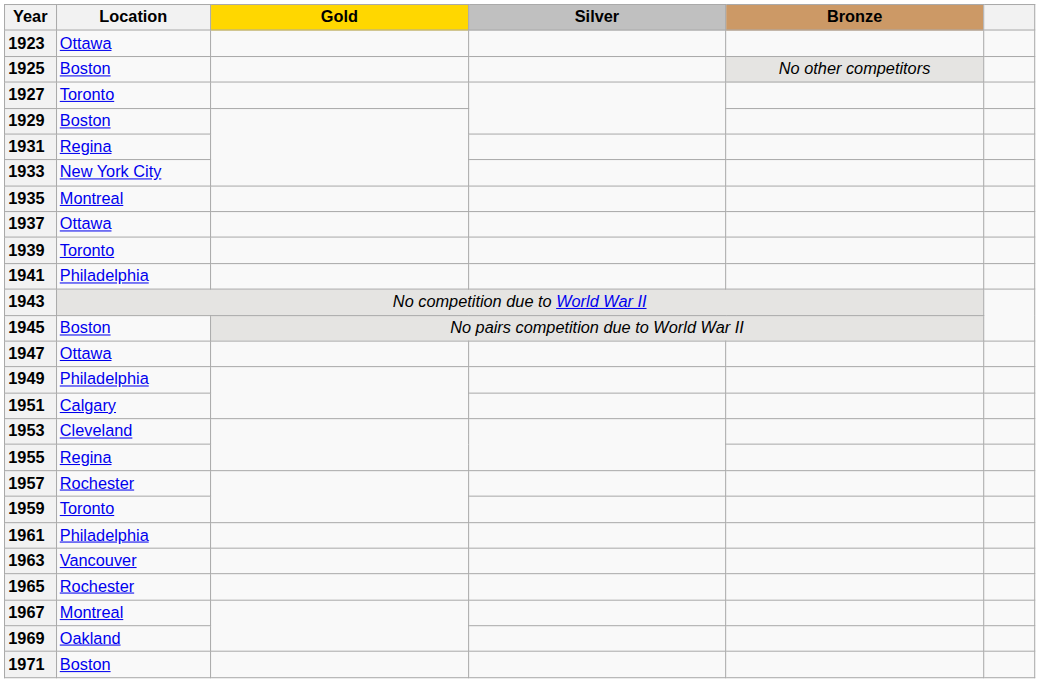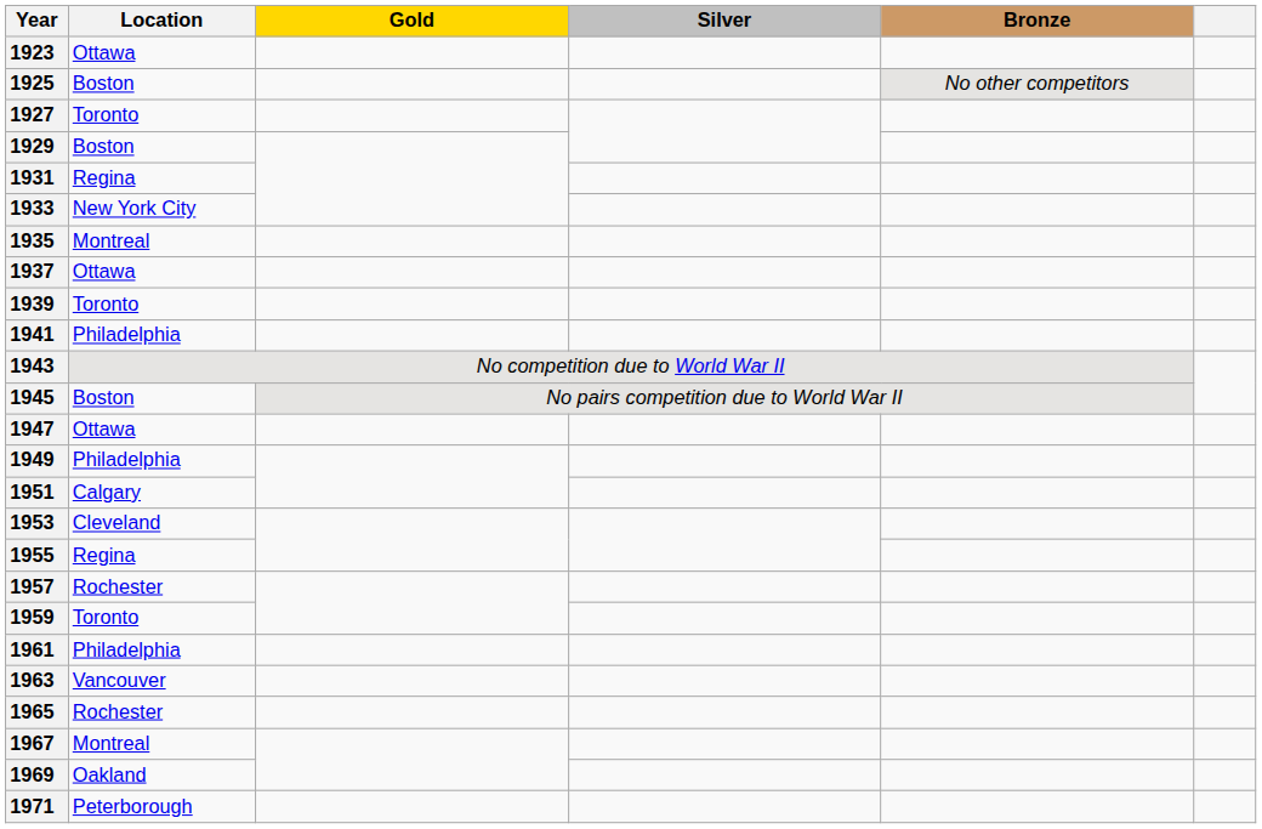 <table class="wikitable unsortable" style="text-align:left; width:80%">
 <tr>
 <th scope="col" style="text-align:center; width:5%">Year</th>
 <th scope="col" style="text-align:center; width:15%">Location</th>
 <th scope="col" style="text-align:center; width:25%; background:gold">Gold</th>
 <th scope="col" style="text-align:center; width:25%; background:silver">Silver</th>
 <th scope="col" style="text-align:center; width:25%; background:#c96">Bronze</th>
 <th scope="col" style="text-align:center; width:5%"></th>
 </tr>
 <tr>
 <th scope="row" style="text-align:left">1923</th>
 <td> <a href='#'>Ottawa</a></td>
 <td></td>
 <td></td>
 <td></td>
 <td></td>
 </tr>
 <tr>
 <th scope="row" style="text-align:left">1925</th>
 <td> <a href='#'>Boston</a></td>
 <td></td>
 <td></td>
 <td bgcolor="e5e4e2" align="center"><em>No other competitors</em></td>
 <td></td>
 </tr>
 <tr>
 <th scope="row" style="text-align:left">1927</th>
 <td> <a href='#'>Toronto</a></td>
 <td></td>
 <td rowspan="2"></td>
 <td></td>
 <td></td>
 </tr>
 <tr>
 <th scope="row" style="text-align:left">1929</th>
 <td> <a href='#'>Boston</a></td>
 <td rowspan="3"></td>
 <td></td>
 <td></td>
 </tr>
 <tr>
 <th scope="row" style="text-align:left">1931</th>
 <td> <a href='#'>Regina</a></td>
 <td></td>
 <td></td>
 <td></td>
 </tr>
 <tr>
 <th scope="row" style="text-align:left">1933</th>
 <td> <a href='#'>New York City</a></td>
 <td></td>
 <td></td>
 <td></td>
 </tr>
 <tr>
 <th scope="row" style="text-align:left">1935</th>
 <td> <a href='#'>Montreal</a></td>
 <td></td>
 <td></td>
 <td></td>
 <td></td>
 </tr>
 <tr>
 <th scope="row" style="text-align:left">1937</th>
 <td> <a href='#'>Ottawa</a></td>
 <td></td>
 <td></td>
 <td></td>
 <td></td>
 </tr>
 <tr>
 <th scope="row" style="text-align:left">1939</th>
 <td> <a href='#'>Toronto</a></td>
 <td></td>
 <td></td>
 <td></td>
 <td></td>
 </tr>
 <tr>
 <th scope="row" style="text-align:left">1941</th>
 <td> <a href='#'>Philadelphia</a></td>
 <td></td>
 <td></td>
 <td></td>
 <td></td>
 </tr>
 <tr>
 <th scope="row" style="text-align:left">1943</th>
 <td colspan="4" bgcolor="e5e4e2" align="center"><em>No competition due to <a href='#'>World War II</a></em></td>
 <td rowspan="2"></td>
 </tr>
 <tr>
 <th scope="row" style="text-align:left">1945</th>
 <td> <a href='#'>Boston</a></td>
 <td colspan="3" bgcolor="e5e4e2" align="center"><em>No pairs competition due to World War II</em></td>
 </tr>
 <tr>
 <th scope="row" style="text-align:left">1947</th>
 <td> <a href='#'>Ottawa</a></td>
 <td></td>
 <td></td>
 <td></td>
 <td></td>
 </tr>
 <tr>
 <th scope="row" style="text-align:left">1949</th>
 <td> <a href='#'>Philadelphia</a></td>
 <td rowspan="2"></td>
 <td></td>
 <td></td>
 <td></td>
 </tr>
 <tr>
 <th scope="row" style="text-align:left">1951</th>
 <td> <a href='#'>Calgary</a></td>
 <td></td>
 <td></td>
 <td></td>
 </tr>
 <tr>
 <th scope="row" style="text-align:left">1953</th>
 <td> <a href='#'>Cleveland</a></td>
 <td rowspan="2"></td>
 <td rowspan="2"></td>
 <td></td>
 <td></td>
 </tr>
 <tr>
 <th scope="row" style="text-align:left">1955</th>
 <td> <a href='#'>Regina</a></td>
 <td></td>
 <td></td>
 </tr>
 <tr>
 <th scope="row" style="text-align:left">1957</th>
 <td> <a href='#'>Rochester</a></td>
 <td rowspan="2"></td>
 <td></td>
 <td></td>
 <td></td>
 </tr>
 <tr>
 <th scope="row" style="text-align:left">1959</th>
 <td> <a href='#'>Toronto</a></td>
 <td></td>
 <td></td>
 <td></td>
 </tr>
 <tr>
 <th scope="row" style="text-align:left">1961</th>
 <td> <a href='#'>Philadelphia</a></td>
 <td></td>
 <td></td>
 <td></td>
 <td></td>
 </tr>
 <tr>
 <th scope="row" style="text-align:left">1963</th>
 <td> <a href='#'>Vancouver</a></td>
 <td></td>
 <td></td>
 <td></td>
 <td></td>
 </tr>
 <tr>
 <th scope="row" style="text-align:left">1965</th>
 <td> <a href='#'>Rochester</a></td>
 <td></td>
 <td></td>
 <td></td>
 <td></td>
 </tr>
 <tr>
 <th scope="row" style="text-align:left">1967</th>
 <td> <a href='#'>Montreal</a></td>
 <td rowspan="2"></td>
 <td></td>
 <td></td>
 <td></td>
 </tr>
 <tr>
 <th scope="row" style="text-align:left">1969</th>
 <td> <a href='#'>Oakland</a></td>
 <td></td>
 <td></td>
 <td></td>
 </tr>
 <tr>
 <th scope="row" style="text-align:left">1971</th>
-<td> <a href='#'>Boston</a></td>
+<td> <a href='#'>Peterborough</a></td>
 <td></td>
 <td></td>
 <td></td>
 <td></td>
 </tr>
 </table>
